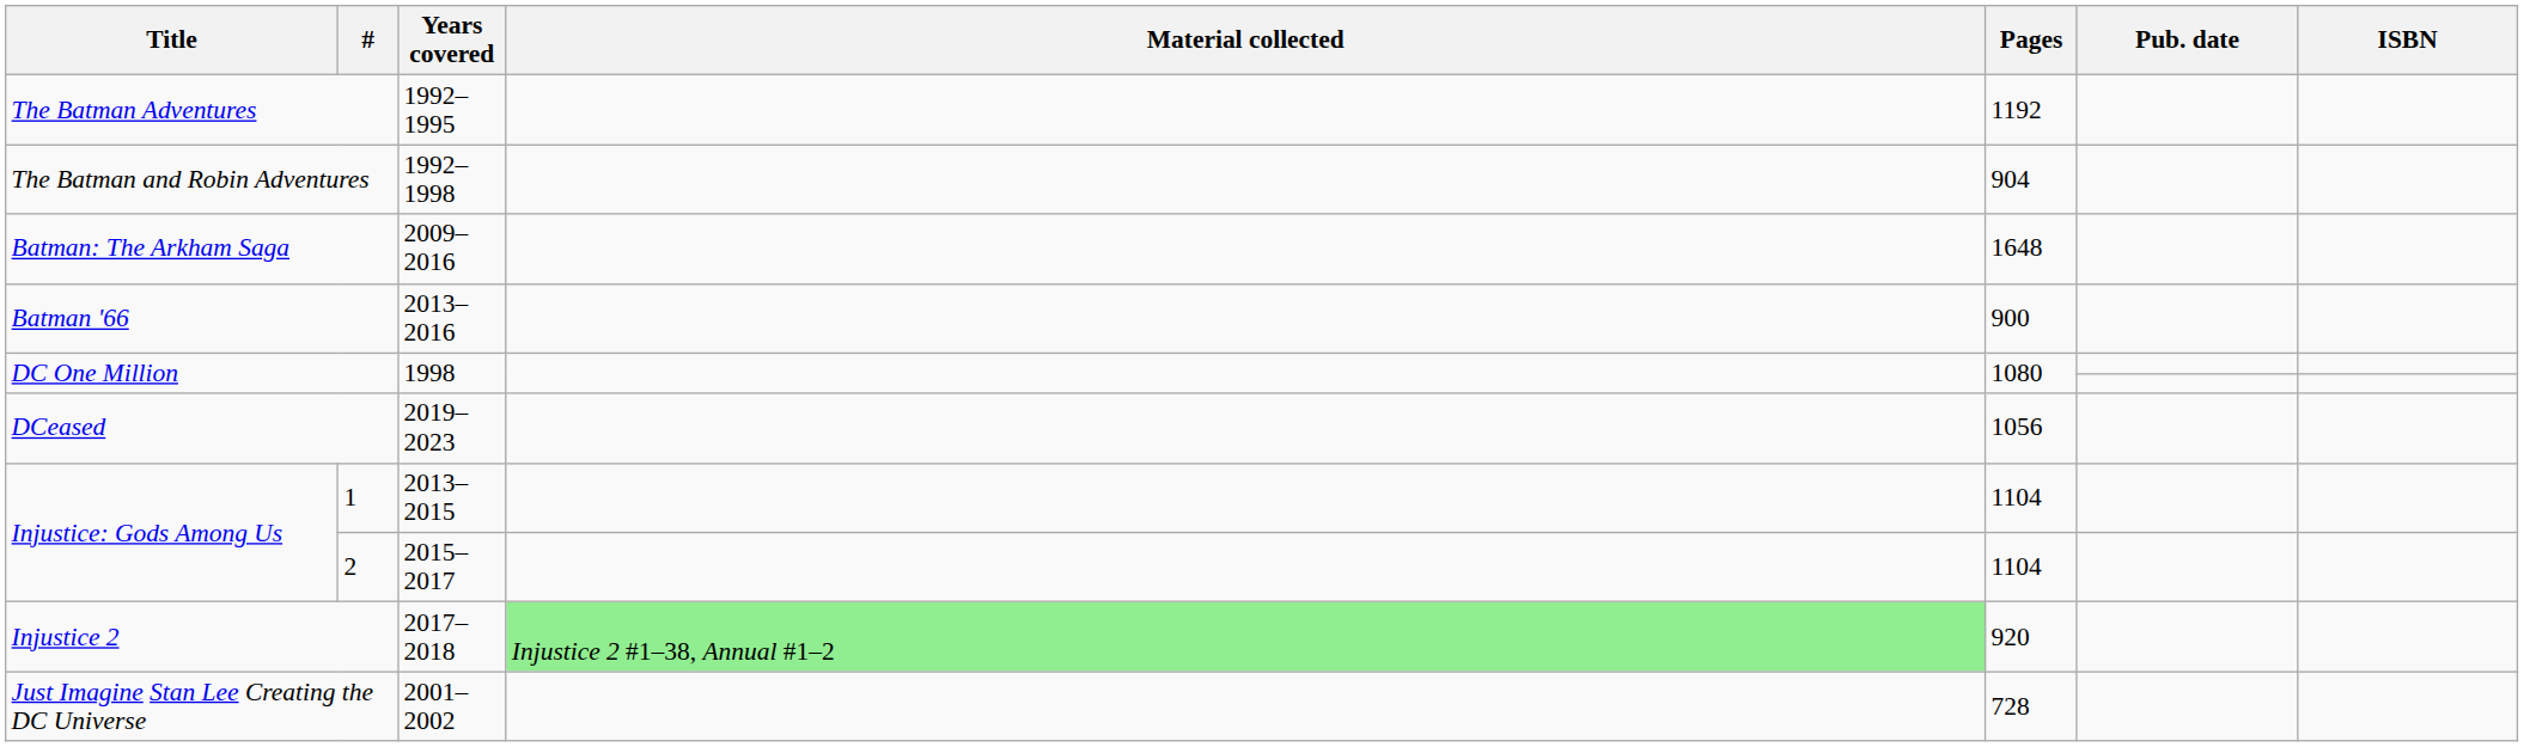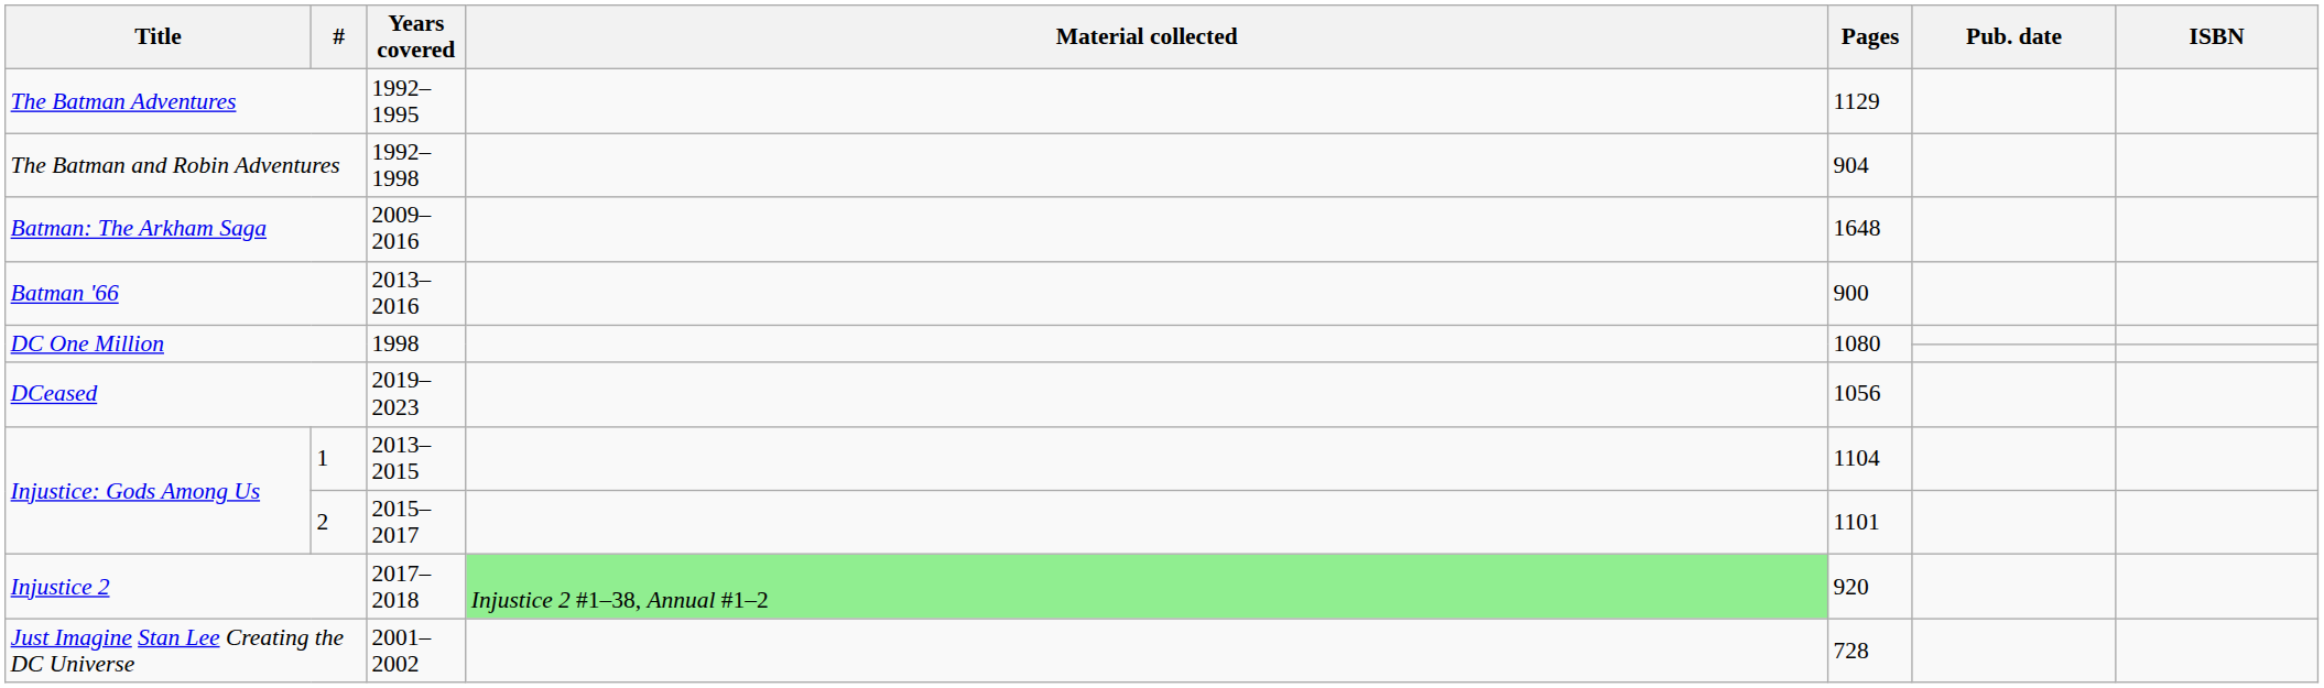 <table class="wikitable sortable" width=99%>
 <tr>
 <th width="200px">Title</th>
 <th class="unsortable" width="30px">#</th>
 <th width="60px">Years covered</th>
 <th class="unsortable">Material collected</th>
 <th width="50px">Pages</th>
 <th width="130px">Pub. date</th>
 <th class="unsortable" width="130px">ISBN</th>
 </tr>
 <tr>
 <td colspan="2"><em><a href='#'>The Batman Adventures</a></em></td>
 <td>1992–1995</td>
 <td></td>
-<td>1192</td>
+<td>1129</td>
 <td></td>
 <td></td>
 </tr>
 <tr>
 <td colspan="2"><em>The Batman and Robin Adventures</em></td>
 <td>1992–1998</td>
 <td></td>
 <td>904</td>
 <td></td>
 <td></td>
 </tr>
 <tr>
 <td colspan="2"><em><a href='#'>Batman: The Arkham Saga</a></em></td>
 <td>2009–2016</td>
 <td></td>
 <td>1648</td>
 <td></td>
 <td></td>
 </tr>
 <tr>
 <td colspan="2"><em><a href='#'>Batman '66</a></em></td>
 <td>2013–2016</td>
 <td></td>
 <td>900</td>
 <td></td>
 <td></td>
 </tr>
 <tr>
 <td colspan="2" rowspan="2"><em><a href='#'>DC One Million</a></em></td>
 <td rowspan="2">1998</td>
 <td rowspan="2"></td>
 <td rowspan="2">1080</td>
 <td></td>
 <td></td>
 </tr>
 <tr>
 <td></td>
 <td> </td>
 </tr>
 <tr>
 <td colspan="2"><em><a href='#'>DCeased</a></em></td>
 <td>2019–2023</td>
 <td></td>
 <td>1056</td>
 <td></td>
 <td></td>
 </tr>
 <tr>
 <td rowspan="2"><em><a href='#'>Injustice: Gods Among Us</a></em></td>
 <td>1</td>
 <td>2013–2015</td>
 <td></td>
 <td>1104</td>
 <td></td>
 <td></td>
 </tr>
 <tr>
 <td>2</td>
 <td>2015–2017</td>
 <td></td>
-<td>1104</td>
+<td>1101</td>
 <td></td>
 <td></td>
 </tr>
 <tr>
 <td colspan="2"><em><a href='#'>Injustice 2</a></em></td>
 <td>2017–2018</td>
 <td style="background: lightgreen;"><br><em>Injustice 2</em> #1–38, <em>Annual</em> #1–2</td>
 <td>920</td>
 <td></td>
 <td></td>
 </tr>
 <tr>
 <td colspan="2"><em><a href='#'>Just Imagine</a> <a href='#'>Stan Lee</a> Creating the DC Universe</em></td>
 <td>2001–2002</td>
 <td></td>
 <td>728</td>
 <td></td>
 <td></td>
 </tr>
 </table>
